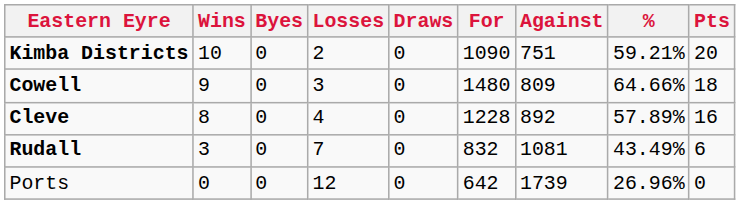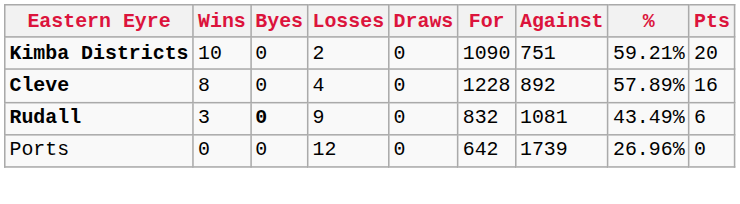 <table class="wikitable">
 <tr>
 <th style="color:crimson">Eastern Eyre</th>
 <th style="color:crimson">Wins</th>
 <th style="color:crimson">Byes</th>
 <th style="color:crimson">Losses</th>
 <th style="color:crimson">Draws</th>
 <th style="color:crimson">For</th>
 <th style="color:crimson">Against</th>
 <th style="color:crimson">%</th>
 <th style="color:crimson">Pts</th>
 </tr>
 <tr>
 <td><strong>	Kimba Districts	</strong></td>
 <td>10</td>
 <td>0</td>
 <td>2</td>
 <td>0</td>
 <td>1090</td>
 <td>751</td>
 <td>59.21%</td>
 <td>20</td>
 </tr>
 <tr>
-<td><strong>	Cowell	</strong></td>
-<td>9</td>
-<td>0</td>
-<td>3</td>
-<td>0</td>
-<td>1480</td>
-<td>809</td>
-<td>64.66%</td>
-<td>18</td>
-</tr>
-<tr>
 <td><strong>	Cleve	</strong></td>
 <td>8</td>
 <td>0</td>
 <td>4</td>
 <td>0</td>
 <td>1228</td>
 <td>892</td>
 <td>57.89%</td>
 <td>16</td>
 </tr>
 <tr>
 <td><strong>	Rudall	</strong></td>
 <td>3</td>
-<td>0</td>
-<td>7</td>
+<td><strong>0</strong></td>
+<td>9</td>
 <td>0</td>
 <td>832</td>
 <td>1081</td>
 <td>43.49%</td>
 <td>6</td>
 </tr>
 <tr>
 <td>Ports</td>
 <td>0</td>
 <td>0</td>
 <td>12</td>
 <td>0</td>
 <td>642</td>
 <td>1739</td>
 <td>26.96%</td>
 <td>0</td>
 </tr>
 </table>
